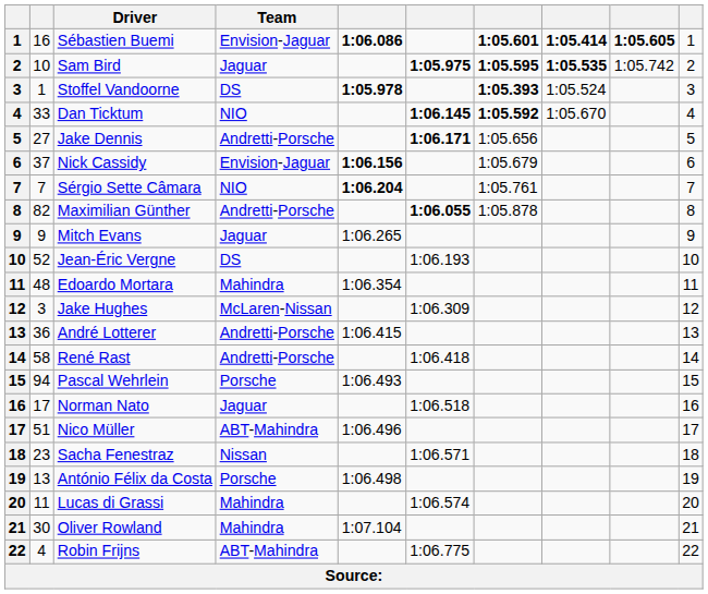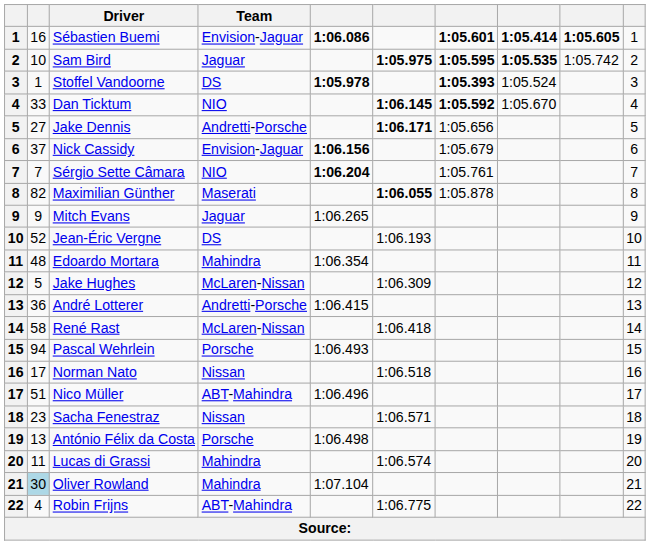 <table class="wikitable sortable" style="font-size: 85%">
 <tr>
 <th scope="col"></th>
 <th scope="col"></th>
 <th scope="col">Driver</th>
 <th scope="col">Team</th>
 <th scope="col"></th>
 <th scope="col"></th>
 <th scope="col"></th>
 <th scope="col"></th>
 <th scope="col"></th>
 <th scope="col"></th>
 </tr>
 <tr>
 <th scope="row">1</th>
 <td align="center">16</td>
 <td data-sort-value="BUE"> <a href='#'>Sébastien Buemi</a></td>
 <td><a href='#'>Envision</a>-<a href='#'>Jaguar</a></td>
 <td><strong>1:06.086</strong></td>
 <td></td>
 <td><strong>1:05.601</strong></td>
 <td><strong>1:05.414</strong></td>
 <td><strong>1:05.605</strong></td>
 <td align="center">1</td>
 </tr>
 <tr>
 <th scope="row">2</th>
 <td align="center">10</td>
 <td data-sort-value="BIR"> <a href='#'>Sam Bird</a></td>
 <td><a href='#'>Jaguar</a></td>
 <td></td>
 <td><strong>1:05.975</strong></td>
 <td><strong>1:05.595</strong></td>
 <td><strong>1:05.535</strong></td>
 <td>1:05.742</td>
 <td align="center">2</td>
 </tr>
 <tr>
 <th scope="row">3</th>
 <td align="center">1</td>
 <td data-sort-value="VAN"> <a href='#'>Stoffel Vandoorne</a></td>
 <td><a href='#'>DS</a></td>
 <td><strong>1:05.978</strong></td>
 <td></td>
 <td><strong>1:05.393</strong></td>
 <td>1:05.524</td>
 <td></td>
 <td align="center">3</td>
 </tr>
 <tr>
 <th scope="row">4</th>
 <td align="center">33</td>
 <td data-sort-value="TIC"> <a href='#'>Dan Ticktum</a></td>
 <td><a href='#'>NIO</a></td>
 <td></td>
 <td><strong>1:06.145</strong></td>
 <td><strong>1:05.592</strong></td>
 <td>1:05.670</td>
 <td></td>
 <td align="center">4</td>
 </tr>
 <tr>
 <th scope="row">5</th>
 <td align="center">27</td>
 <td data-sort-value="DEN"> <a href='#'>Jake Dennis</a></td>
 <td><a href='#'>Andretti</a>-<a href='#'>Porsche</a></td>
 <td></td>
 <td><strong>1:06.171</strong></td>
 <td>1:05.656</td>
 <td></td>
 <td></td>
 <td align="center">5</td>
 </tr>
 <tr>
 <th scope="row">6</th>
 <td align="center">37</td>
 <td data-sort-value="CAS"> <a href='#'>Nick Cassidy</a></td>
 <td><a href='#'>Envision</a>-<a href='#'>Jaguar</a></td>
 <td><strong>1:06.156</strong></td>
 <td></td>
 <td>1:05.679</td>
 <td></td>
 <td></td>
 <td align="center">6</td>
 </tr>
 <tr>
 <th scope="row">7</th>
 <td align="center">7</td>
 <td data-sort-value="SET"> <a href='#'>Sérgio Sette Câmara</a></td>
 <td><a href='#'>NIO</a></td>
 <td><strong>1:06.204</strong></td>
 <td></td>
 <td>1:05.761</td>
 <td></td>
 <td></td>
 <td align="center">7</td>
 </tr>
 <tr>
 <th scope="row">8</th>
 <td align="center">82</td>
 <td data-sort-value="GUN"> <a href='#'>Maximilian Günther</a></td>
-<td><a href='#'>Andretti</a>-<a href='#'>Porsche</a></td>
+<td><a href='#'>Maserati</a></td>
 <td></td>
 <td><strong>1:06.055</strong></td>
 <td>1:05.878</td>
 <td></td>
 <td></td>
 <td align="center">8</td>
 </tr>
 <tr>
 <th scope="row">9</th>
 <td align="center">9</td>
 <td data-sort-value="EVA"> <a href='#'>Mitch Evans</a></td>
 <td><a href='#'>Jaguar</a></td>
 <td>1:06.265</td>
 <td></td>
 <td></td>
 <td></td>
 <td></td>
 <td align="center">9</td>
 </tr>
 <tr>
 <th scope="row">10</th>
 <td align="center">52</td>
 <td data-sort-value="JEV"> <a href='#'>Jean-Éric Vergne</a></td>
 <td><a href='#'>DS</a></td>
 <td></td>
 <td>1:06.193</td>
 <td></td>
 <td></td>
 <td></td>
 <td align="center">10</td>
 </tr>
 <tr>
 <th scope="row">11</th>
 <td align="center">48</td>
 <td data-sort-value="MOR"> <a href='#'>Edoardo Mortara</a></td>
 <td><a href='#'>Mahindra</a></td>
 <td>1:06.354</td>
 <td></td>
 <td></td>
 <td></td>
 <td></td>
 <td align="center">11</td>
 </tr>
 <tr>
 <th scope="row">12</th>
-<td align="center">3</td>
+<td align="center">5</td>
 <td data-sort-value="HUG"> <a href='#'>Jake Hughes</a></td>
 <td><a href='#'>McLaren</a>-<a href='#'>Nissan</a></td>
 <td></td>
 <td>1:06.309</td>
 <td></td>
 <td></td>
 <td></td>
 <td align="center">12</td>
 </tr>
 <tr>
 <th scope="row">13</th>
 <td align="center">36</td>
 <td data-sort-value="LOT"> <a href='#'>André Lotterer</a></td>
 <td><a href='#'>Andretti</a>-<a href='#'>Porsche</a></td>
 <td>1:06.415</td>
 <td></td>
 <td></td>
 <td></td>
 <td></td>
 <td align="center">13</td>
 </tr>
 <tr>
 <th scope="row">14</th>
 <td align="center">58</td>
 <td data-sort-value="RAS"> <a href='#'>René Rast</a></td>
-<td><a href='#'>Andretti</a>-<a href='#'>Porsche</a></td>
+<td><a href='#'>McLaren</a>-<a href='#'>Nissan</a></td>
 <td></td>
 <td>1:06.418</td>
 <td></td>
 <td></td>
 <td></td>
 <td align="center">14</td>
 </tr>
 <tr>
 <th scope="row">15</th>
 <td align="center">94</td>
 <td data-sort-value="WEH"> <a href='#'>Pascal Wehrlein</a></td>
 <td><a href='#'>Porsche</a></td>
 <td>1:06.493</td>
 <td></td>
 <td></td>
 <td></td>
 <td></td>
 <td align="center">15</td>
 </tr>
 <tr>
 <th scope="row">16</th>
 <td align="center">17</td>
 <td data-sort-value="NAT"> <a href='#'>Norman Nato</a></td>
-<td><a href='#'>Jaguar</a></td>
+<td><a href='#'>Nissan</a></td>
 <td></td>
 <td>1:06.518</td>
 <td></td>
 <td></td>
 <td></td>
 <td align="center">16</td>
 </tr>
 <tr>
 <th scope="row">17</th>
 <td align="center">51</td>
 <td data-sort-value="MUE"> <a href='#'>Nico Müller</a></td>
 <td><a href='#'>ABT</a>-<a href='#'>Mahindra</a></td>
 <td>1:06.496</td>
 <td></td>
 <td></td>
 <td></td>
 <td></td>
 <td align="center">17</td>
 </tr>
 <tr>
 <th scope="row">18</th>
 <td align="center">23</td>
 <td data-sort-value="FEN"> <a href='#'>Sacha Fenestraz</a></td>
 <td><a href='#'>Nissan</a></td>
 <td></td>
 <td>1:06.571</td>
 <td></td>
 <td></td>
 <td></td>
 <td align="center">18</td>
 </tr>
 <tr>
 <th scope="row">19</th>
 <td align="center">13</td>
 <td data-sort-value="DAC"> <a href='#'>António Félix da Costa</a></td>
 <td><a href='#'>Porsche</a></td>
 <td>1:06.498</td>
 <td></td>
 <td></td>
 <td></td>
 <td></td>
 <td align="center">19</td>
 </tr>
 <tr>
 <th scope="row">20</th>
 <td align="center">11</td>
 <td data-sort-value="DIG"> <a href='#'>Lucas di Grassi</a></td>
 <td><a href='#'>Mahindra</a></td>
 <td></td>
 <td>1:06.574</td>
 <td></td>
 <td></td>
 <td></td>
 <td align="center">20</td>
 </tr>
 <tr>
 <th scope="row">21</th>
-<td align="center">30</td>
+<td align="center" style="background: lightblue;">30</td>
 <td data-sort-value="ROW"> <a href='#'>Oliver Rowland</a></td>
 <td><a href='#'>Mahindra</a></td>
 <td>1:07.104</td>
 <td></td>
 <td></td>
 <td></td>
 <td></td>
 <td align="center">21</td>
 </tr>
 <tr>
 <th scope="row">22</th>
 <td align="center">4</td>
 <td data-sort-value="FRI"> <a href='#'>Robin Frijns</a></td>
 <td><a href='#'>ABT</a>-<a href='#'>Mahindra</a></td>
 <td></td>
 <td>1:06.775</td>
 <td></td>
 <td></td>
 <td></td>
 <td align="center">22</td>
 </tr>
 <tr>
 <th colspan="10">Source:</th>
 </tr>
 </table>
